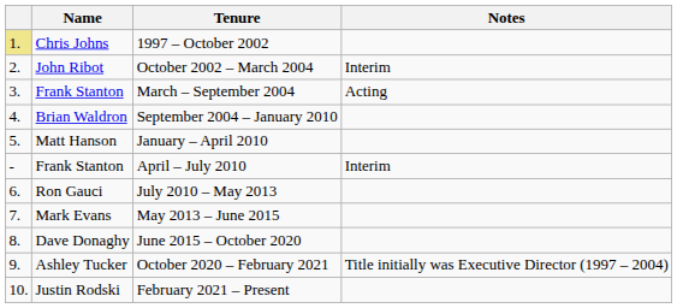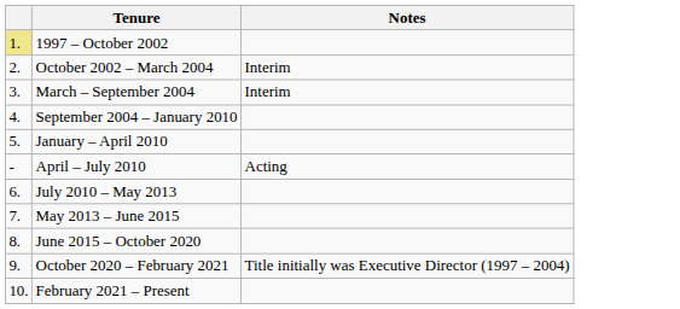 <table class="wikitable">
 <tr>
 <th width="20"></th>
-<th>Name</th>
 <th>Tenure</th>
 <th>Notes</th>
 </tr>
 <tr>
 <td style="background: khaki;">1.</td>
-<td><a href='#'>Chris Johns</a></td>
 <td>1997 – October 2002</td>
 <td></td>
 </tr>
 <tr>
 <td>2.</td>
-<td><a href='#'>John Ribot</a></td>
 <td>October 2002 – March 2004</td>
 <td>Interim</td>
 </tr>
 <tr>
 <td>3.</td>
-<td><a href='#'>Frank Stanton</a></td>
 <td>March – September 2004</td>
-<td>Acting</td>
+<td>Interim</td>
 </tr>
 <tr>
 <td>4.</td>
-<td><a href='#'>Brian Waldron</a></td>
 <td>September 2004 – January 2010</td>
 <td></td>
 </tr>
 <tr>
 <td>5.</td>
-<td>Matt Hanson</td>
 <td>January – April 2010</td>
 <td></td>
 </tr>
 <tr>
 <td>-</td>
-<td>Frank Stanton</td>
 <td>April – July 2010</td>
-<td>Interim</td>
+<td>Acting</td>
 </tr>
 <tr>
 <td>6.</td>
-<td>Ron Gauci</td>
 <td>July 2010 – May 2013</td>
 <td></td>
 </tr>
 <tr>
 <td>7.</td>
-<td>Mark Evans</td>
 <td>May 2013 – June 2015</td>
 <td></td>
 </tr>
 <tr>
 <td>8.</td>
-<td>Dave Donaghy</td>
 <td>June 2015 – October 2020</td>
 <td></td>
 </tr>
 <tr>
 <td>9.</td>
-<td>Ashley Tucker</td>
 <td>October 2020 – February 2021</td>
 <td>Title initially was Executive Director (1997 – 2004)</td>
 </tr>
 <tr>
 <td>10.</td>
-<td>Justin Rodski</td>
 <td>February 2021 – Present</td>
 <td></td>
 </tr>
 </table>
